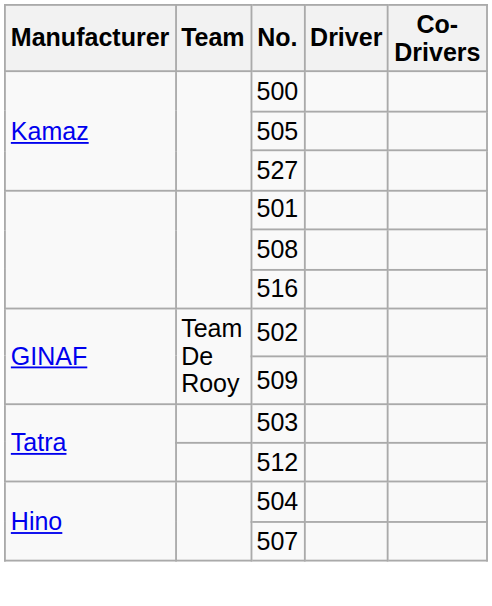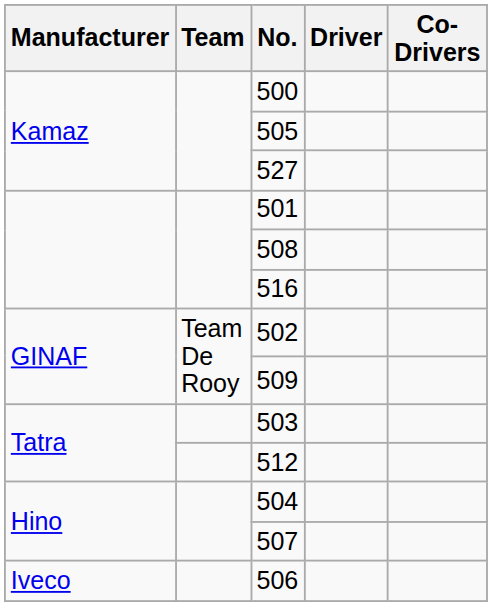 <table class="wikitable" style="font-size:85%; ; width:15%">
 <tr>
 <th>Manufacturer</th>
 <th>Team</th>
 <th>No.</th>
 <th>Driver</th>
 <th>Co-Drivers</th>
 </tr>
 <tr>
 <td rowspan=3> <a href='#'>Kamaz</a></td>
 <td rowspan=3></td>
 <td>500</td>
 <td></td>
 <td><br></td>
 </tr>
 <tr>
 <td>505</td>
 <td></td>
 <td><br></td>
 </tr>
 <tr>
 <td>527</td>
 <td></td>
 <td><br></td>
 </tr>
 <tr>
 <td rowspan=3></td>
 <td rowspan=3></td>
 <td>501</td>
 <td></td>
 <td><br></td>
 </tr>
 <tr>
 <td>508</td>
 <td></td>
 <td><br></td>
 </tr>
 <tr>
 <td>516</td>
 <td></td>
 <td><br></td>
 </tr>
 <tr>
 <td rowspan=2> <a href='#'>GINAF</a></td>
 <td rowspan=2>Team De Rooy</td>
 <td>502</td>
 <td></td>
 <td><br></td>
 </tr>
 <tr>
 <td>509</td>
 <td></td>
 <td><br></td>
 </tr>
 <tr>
 <td rowspan=2> <a href='#'>Tatra</a></td>
 <td></td>
 <td>503</td>
 <td></td>
 <td><br></td>
 </tr>
 <tr>
 <td></td>
 <td>512</td>
 <td></td>
 <td></td>
 </tr>
 <tr>
 <td rowspan=2> <a href='#'>Hino</a></td>
 <td rowspan=2></td>
 <td>504</td>
 <td></td>
 <td></td>
 </tr>
 <tr>
 <td>507</td>
 <td></td>
 <td><br></td>
 </tr>
+<tr>
+<td> <a href='#'>Iveco</a></td>
+<td></td>
+<td>506</td>
+<td></td>
+<td><br></td>
+</tr>
 </table>
